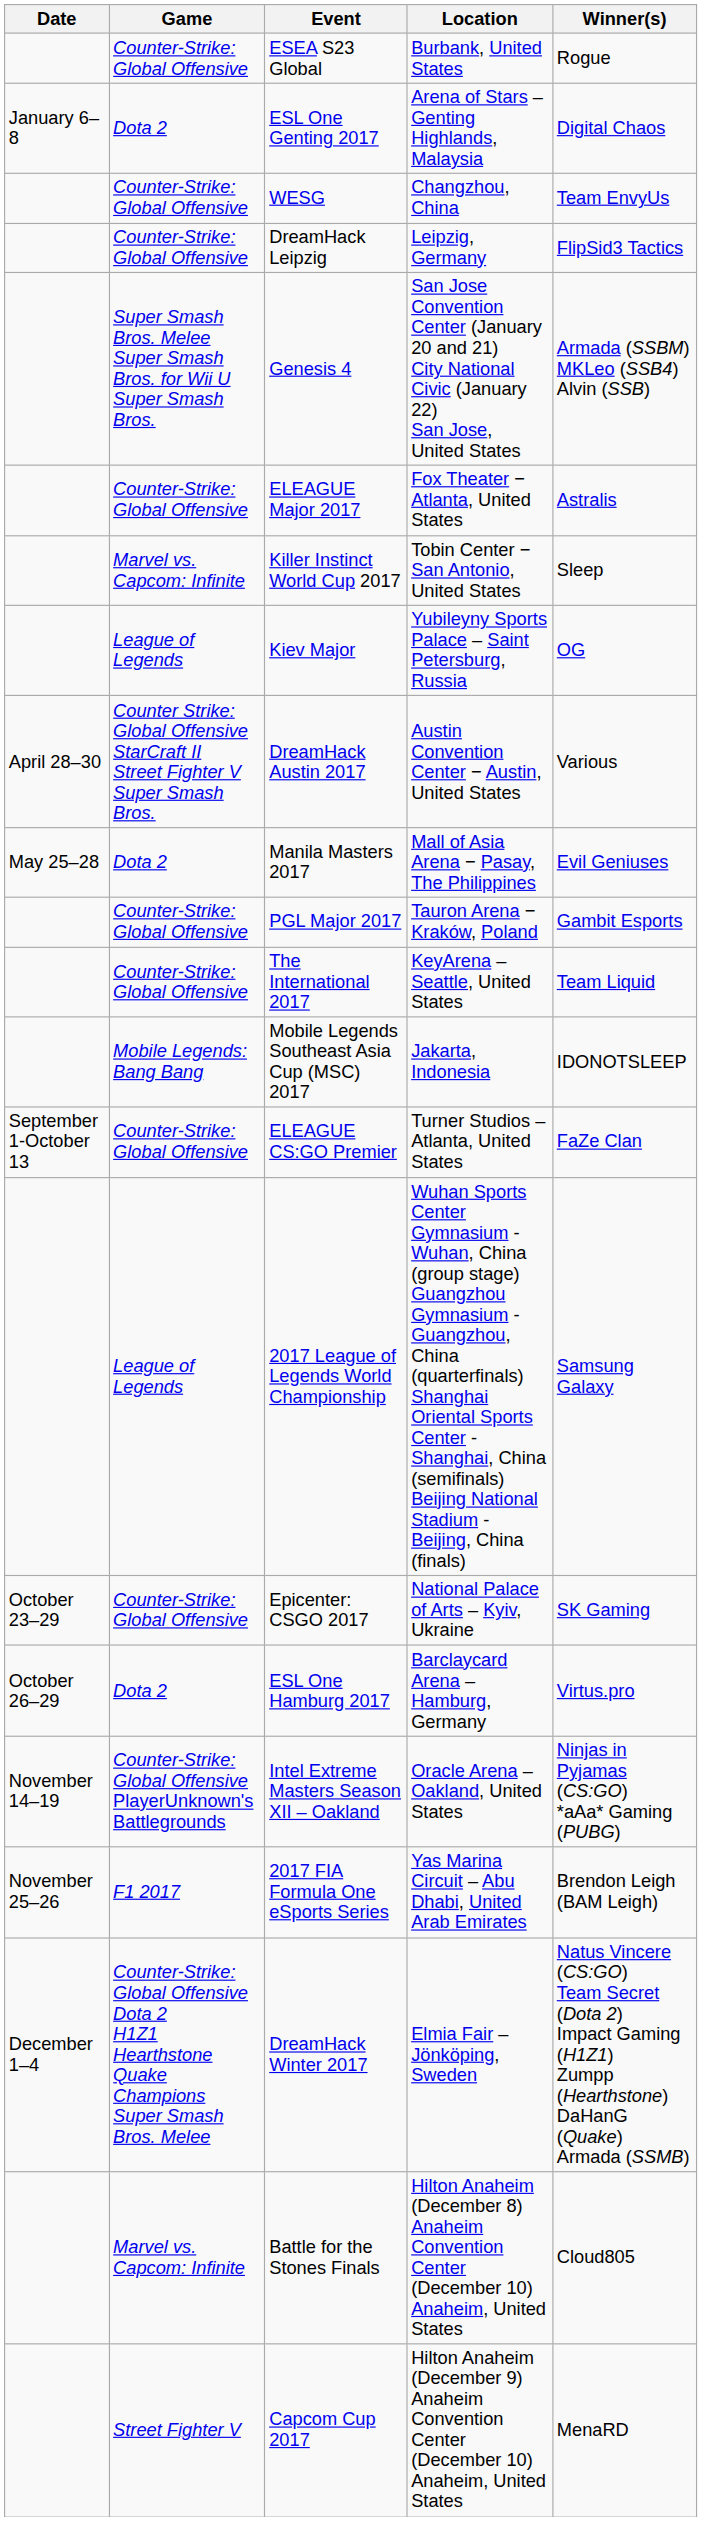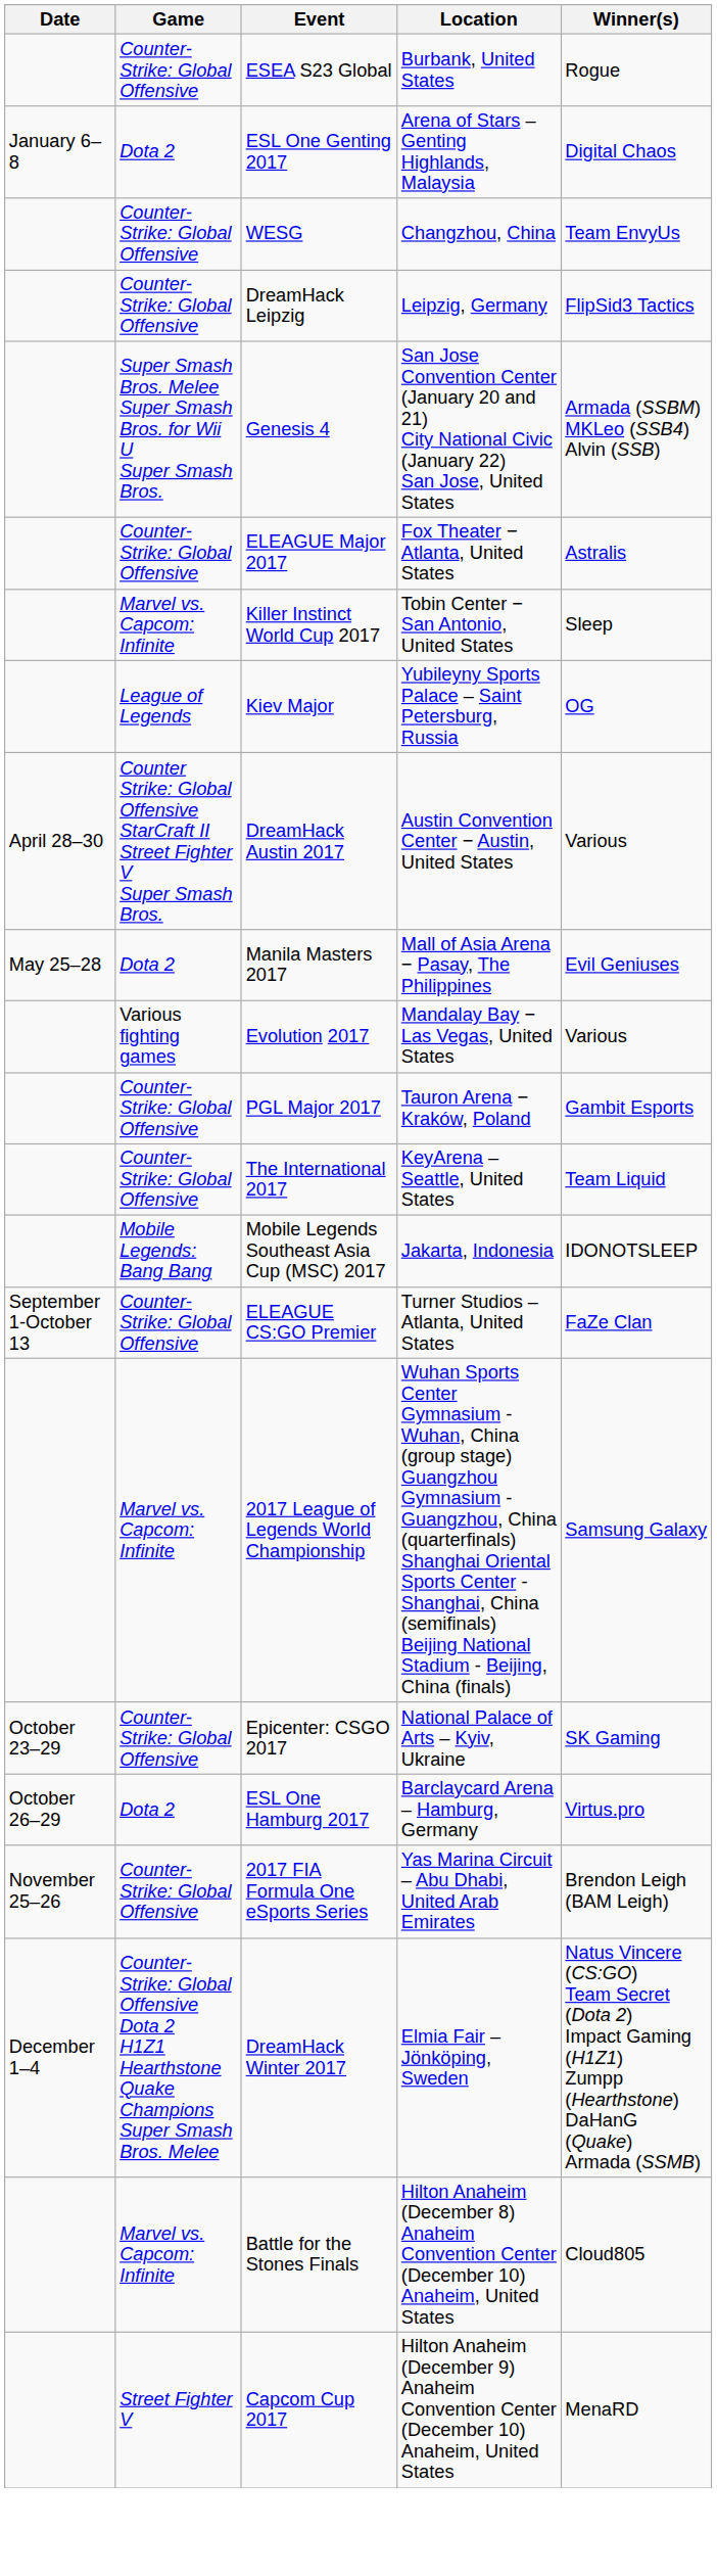 <table class="wikitable sortable">
 <tr>
 <th>Date</th>
 <th>Game</th>
 <th>Event</th>
 <th>Location</th>
 <th>Winner(s)</th>
 </tr>
 <tr>
 <td></td>
 <td><em><a href='#'>Counter-Strike: Global Offensive</a></em></td>
 <td><a href='#'>ESEA</a> S23 Global</td>
 <td><a href='#'>Burbank</a>, <a href='#'>United States</a></td>
 <td>Rogue</td>
 </tr>
 <tr>
 <td>January 6–8</td>
 <td><em><a href='#'>Dota 2</a></em></td>
 <td><a href='#'>ESL One Genting 2017</a></td>
 <td><a href='#'>Arena of Stars</a> – <a href='#'>Genting Highlands</a>, <a href='#'>Malaysia</a></td>
 <td><a href='#'>Digital Chaos</a></td>
 </tr>
 <tr>
 <td></td>
 <td><em><a href='#'>Counter-Strike: Global Offensive</a></em></td>
 <td><a href='#'>WESG</a></td>
 <td><a href='#'>Changzhou</a>, <a href='#'>China</a></td>
 <td><a href='#'>Team EnvyUs</a></td>
 </tr>
 <tr>
 <td></td>
 <td><em><a href='#'>Counter-Strike: Global Offensive</a></em></td>
 <td>DreamHack Leipzig</td>
 <td><a href='#'>Leipzig</a>, <a href='#'>Germany</a></td>
 <td><a href='#'>FlipSid3 Tactics</a></td>
 </tr>
 <tr>
 <td></td>
 <td><em><a href='#'>Super Smash Bros. Melee</a></em><br><em><a href='#'>Super Smash Bros. for Wii U</a></em><br><em><a href='#'>Super Smash Bros.</a></em></td>
 <td><a href='#'>Genesis 4</a></td>
 <td><a href='#'>San Jose Convention Center</a> (January 20 and 21)<br><a href='#'>City National Civic</a> (January 22)<br><a href='#'>San Jose</a>, United States</td>
 <td><a href='#'>Armada</a> (<em>SSBM</em>)<br><a href='#'>MKLeo</a> (<em>SSB4</em>)<br>Alvin (<em>SSB</em>)</td>
 </tr>
 <tr>
 <td></td>
 <td><em><a href='#'>Counter-Strike: Global Offensive</a></em></td>
 <td><a href='#'>ELEAGUE Major 2017</a></td>
 <td><a href='#'>Fox Theater</a> − <a href='#'>Atlanta</a>, United States</td>
 <td><a href='#'>Astralis</a></td>
 </tr>
 <tr>
 <td></td>
 <td><em><a href='#'>Marvel vs. Capcom: Infinite</a></em></td>
 <td><a href='#'>Killer Instinct World Cup</a> 2017</td>
 <td>Tobin Center − <a href='#'>San Antonio</a>, United States</td>
 <td>Sleep</td>
 </tr>
 <tr>
 <td></td>
 <td><em><a href='#'>League of Legends</a></em></td>
 <td><a href='#'>Kiev Major</a></td>
 <td><a href='#'>Yubileyny Sports Palace</a> – <a href='#'>Saint Petersburg</a>, <a href='#'>Russia</a></td>
 <td><a href='#'>OG</a></td>
 </tr>
 <tr>
 <td>April 28–30</td>
 <td><em><a href='#'>Counter Strike: Global Offensive</a></em><br><em><a href='#'>StarCraft II</a></em><br><em><a href='#'>Street Fighter V</a></em><br><em><a href='#'>Super Smash Bros.</a></em></td>
 <td><a href='#'>DreamHack Austin 2017</a></td>
 <td><a href='#'>Austin Convention Center</a> − <a href='#'>Austin</a>, United States</td>
 <td>Various</td>
 </tr>
 <tr>
 <td>May 25–28</td>
 <td><em><a href='#'>Dota 2</a></em></td>
 <td>Manila Masters 2017</td>
 <td><a href='#'>Mall of Asia Arena</a> − <a href='#'>Pasay</a>, <a href='#'>The Philippines</a></td>
 <td><a href='#'>Evil Geniuses</a></td>
 </tr>
 <tr>
 <td></td>
+<td>Various <a href='#'>fighting games</a></td>
+<td><a href='#'>Evolution</a> <a href='#'>2017</a></td>
+<td><a href='#'>Mandalay Bay</a> − <a href='#'>Las Vegas</a>, United States</td>
+<td>Various</td>
+</tr>
+<tr>
+<td></td>
 <td><em><a href='#'>Counter-Strike: Global Offensive</a></em></td>
 <td><a href='#'>PGL Major 2017</a></td>
 <td><a href='#'>Tauron Arena</a> − <a href='#'>Kraków</a>, <a href='#'>Poland</a></td>
 <td><a href='#'>Gambit Esports</a></td>
 </tr>
 <tr>
 <td></td>
 <td><em><a href='#'>Counter-Strike: Global Offensive</a></em></td>
 <td><a href='#'>The International 2017</a></td>
 <td><a href='#'>KeyArena</a> – <a href='#'>Seattle</a>, United States</td>
 <td><a href='#'>Team Liquid</a></td>
 </tr>
 <tr>
 <td></td>
 <td><em><a href='#'>Mobile Legends: Bang Bang</a></em></td>
 <td>Mobile Legends Southeast Asia Cup (MSC) 2017</td>
 <td><a href='#'>Jakarta</a>, <a href='#'>Indonesia</a></td>
 <td>IDONOTSLEEP</td>
 </tr>
 <tr>
 <td>September 1-October 13</td>
 <td><em><a href='#'>Counter-Strike: Global Offensive</a></em></td>
 <td><a href='#'>ELEAGUE CS:GO Premier</a></td>
 <td>Turner Studios – Atlanta, United States</td>
 <td><a href='#'>FaZe Clan</a></td>
 </tr>
 <tr>
 <td></td>
-<td><em><a href='#'>League of Legends</a></em></td>
+<td><em><a href='#'>Marvel vs. Capcom: Infinite</a></em></td>
 <td><a href='#'>2017 League of Legends World Championship</a></td>
 <td><a href='#'>Wuhan Sports Center Gymnasium</a> - <a href='#'>Wuhan</a>, China (group stage) <br> <a href='#'>Guangzhou Gymnasium</a> - <a href='#'>Guangzhou</a>, China (quarterfinals) <br> <a href='#'>Shanghai Oriental Sports Center</a> - <a href='#'>Shanghai</a>, China (semifinals) <br> <a href='#'>Beijing National Stadium</a> - <a href='#'>Beijing</a>, China (finals)</td>
 <td><a href='#'>Samsung Galaxy</a></td>
 </tr>
 <tr>
 <td>October 23–29</td>
 <td><em><a href='#'>Counter-Strike: Global Offensive</a></em></td>
 <td>Epicenter: CSGO 2017</td>
 <td><a href='#'>National Palace of Arts</a> – <a href='#'>Kyiv</a>, Ukraine</td>
 <td><a href='#'>SK Gaming</a></td>
 </tr>
 <tr>
 <td>October 26–29</td>
 <td><em><a href='#'>Dota 2</a></em></td>
 <td><a href='#'>ESL One Hamburg 2017</a></td>
 <td><a href='#'>Barclaycard Arena</a> – <a href='#'>Hamburg</a>, Germany</td>
 <td><a href='#'>Virtus.pro</a></td>
 </tr>
 <tr>
-<td>November 14–19</td>
-<td><em><a href='#'>Counter-Strike: Global Offensive</a></em><br><a href='#'>PlayerUnknown's Battlegrounds</a></td>
-<td><a href='#'>Intel Extreme Masters Season XII – Oakland</a></td>
-<td><a href='#'>Oracle Arena</a> – <a href='#'>Oakland</a>, United States</td>
-<td><a href='#'>Ninjas in Pyjamas</a> (<em>CS:GO</em>)<br>*aAa* Gaming (<em>PUBG</em>)</td>
-</tr>
-<tr>
 <td>November 25–26</td>
-<td><em><a href='#'>F1 2017</a></em></td>
+<td><em><a href='#'>Counter-Strike: Global Offensive</a></em></td>
 <td><a href='#'>2017 FIA Formula One eSports Series</a></td>
 <td><a href='#'>Yas Marina Circuit</a> – <a href='#'>Abu Dhabi</a>, <a href='#'>United Arab Emirates</a></td>
 <td>Brendon Leigh (BAM Leigh)</td>
 </tr>
 <tr>
 <td>December 1–4</td>
 <td><em><a href='#'>Counter-Strike: Global Offensive</a></em><br><em><a href='#'>Dota 2</a></em><br><em><a href='#'>H1Z1</a></em><br><em><a href='#'>Hearthstone</a></em><br><em><a href='#'>Quake Champions</a></em><br><em><a href='#'>Super Smash Bros. Melee</a></em></td>
 <td><a href='#'>DreamHack Winter 2017</a></td>
 <td><a href='#'>Elmia Fair</a> – <a href='#'>Jönköping</a>, <a href='#'>Sweden</a></td>
 <td><a href='#'>Natus Vincere</a> (<em>CS:GO</em>)<br><a href='#'>Team Secret</a> (<em>Dota 2</em>)<br>Impact Gaming (<em>H1Z1</em>)<br>Zumpp (<em>Hearthstone</em>)<br>DaHanG (<em>Quake</em>)<br>Armada (<em>SSMB</em>)</td>
 </tr>
 <tr>
 <td></td>
 <td><em><a href='#'>Marvel vs. Capcom: Infinite</a></em></td>
 <td>Battle for the Stones Finals</td>
 <td><a href='#'>Hilton Anaheim</a> (December 8)<br><a href='#'>Anaheim Convention Center</a> (December 10)<br><a href='#'>Anaheim</a>, United States</td>
 <td>Cloud805</td>
 </tr>
 <tr>
 <td></td>
 <td><em><a href='#'>Street Fighter V</a></em></td>
 <td><a href='#'>Capcom Cup 2017</a></td>
 <td>Hilton Anaheim (December 9)<br>Anaheim Convention Center (December 10)<br>Anaheim, United States</td>
 <td>MenaRD</td>
 </tr>
 </table>
